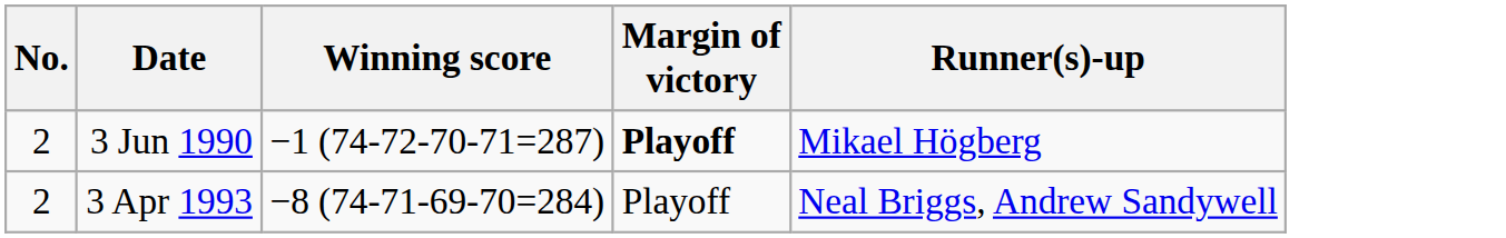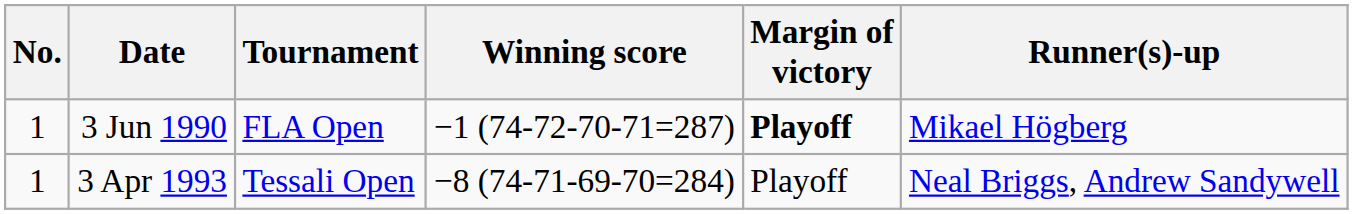 <table class="wikitable" style="font-size:95%;">
 <tr>
 <th>No.</th>
 <th>Date</th>
+<th>Tournament</th>
 <th>Winning score</th>
 <th>Margin of<br>victory</th>
 <th>Runner(s)-up</th>
 </tr>
 <tr>
-<td align=center>2</td>
+<td align=center>1</td>
 <td align=right>3 Jun <a href='#'>1990</a></td>
+<td><a href='#'>FLA Open</a></td>
 <td>−1 (74-72-70-71=287)</td>
 <td><strong>Playoff</strong></td>
 <td> <a href='#'>Mikael Högberg</a></td>
 </tr>
 <tr>
-<td align=center>2</td>
+<td align=center>1</td>
 <td align=right>3 Apr <a href='#'>1993</a></td>
+<td><a href='#'>Tessali Open</a></td>
 <td>−8 (74-71-69-70=284)</td>
 <td>Playoff</td>
 <td> <a href='#'>Neal Briggs</a>,  <a href='#'>Andrew Sandywell</a></td>
 </tr>
 </table>
